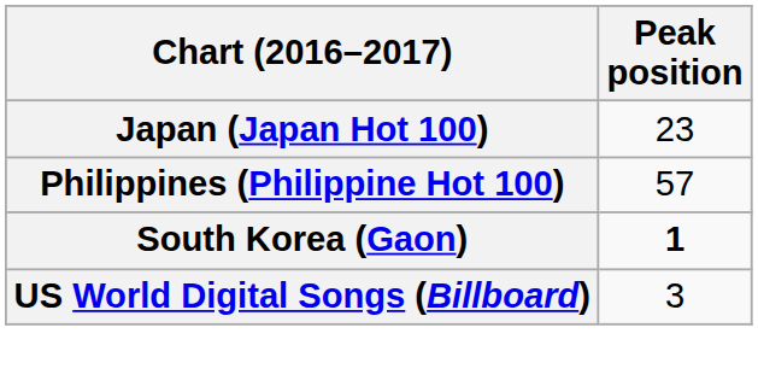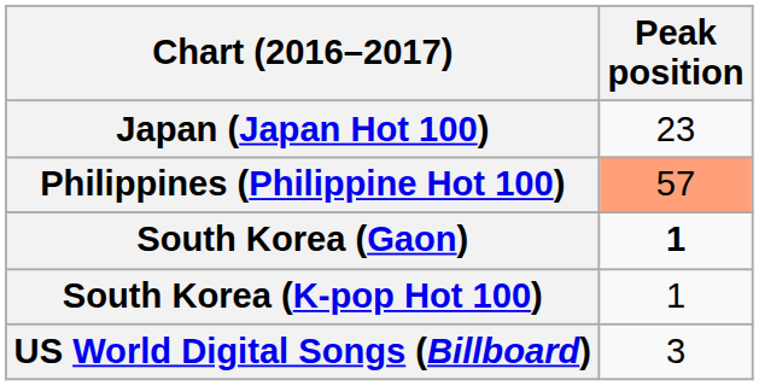 <table class="wikitable sortable plainrowheaders" style="text-align:center">
 <tr>
 <th scope="col">Chart (2016–2017)</th>
 <th scope="col">Peak<br>position</th>
 </tr>
 <tr>
 <th scope="row">Japan (<a href='#'>Japan Hot 100</a>)</th>
 <td>23</td>
 </tr>
 <tr>
 <th scope="row">Philippines (<a href='#'>Philippine Hot 100</a>)</th>
-<td>57</td>
+<td style="background: lightsalmon;">57</td>
 </tr>
 <tr>
 <th scope="row">South Korea (<a href='#'>Gaon</a>)</th>
 <td><strong>1</strong></td>
 </tr>
 <tr>
+<th scope="row">South Korea (<a href='#'>K-pop Hot 100</a>)</th>
+<td>1</td>
+</tr>
+<tr>
 <th scope="row">US <a href='#'>World Digital Songs</a> (<em><a href='#'>Billboard</a></em>)</th>
 <td>3</td>
 </tr>
 </table>
